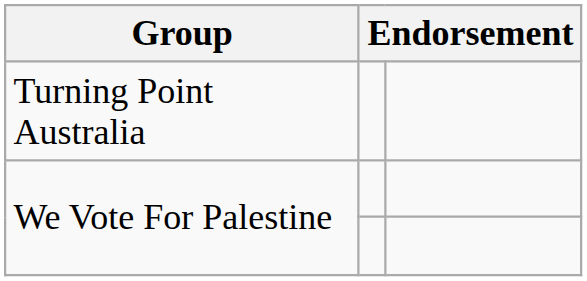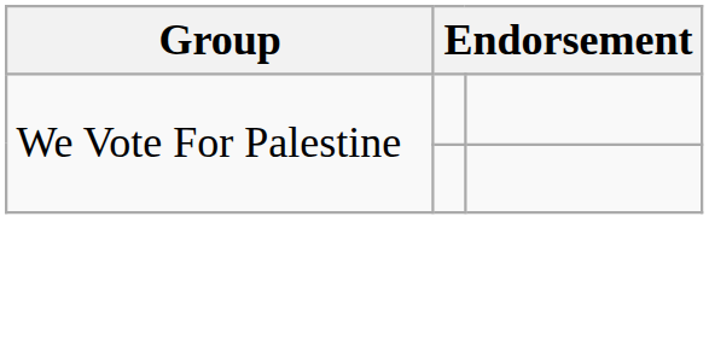 <table class="wikitable sortable right">
 <tr>
 <th style="width:150px;">Group</th>
 <th colspan=2>Endorsement</th>
-</tr>
-<tr>
-<td>Turning Point Australia</td>
-<td width="3pt" > </td>
-<td></td>
 </tr>
 <tr>
 <td rowspan="2">We Vote For Palestine</td>
 <td width="3pt" > </td>
 <td></td>
 </tr>
 <tr>
 <td width="3pt" > </td>
 <td></td>
 </tr>
 </table>
